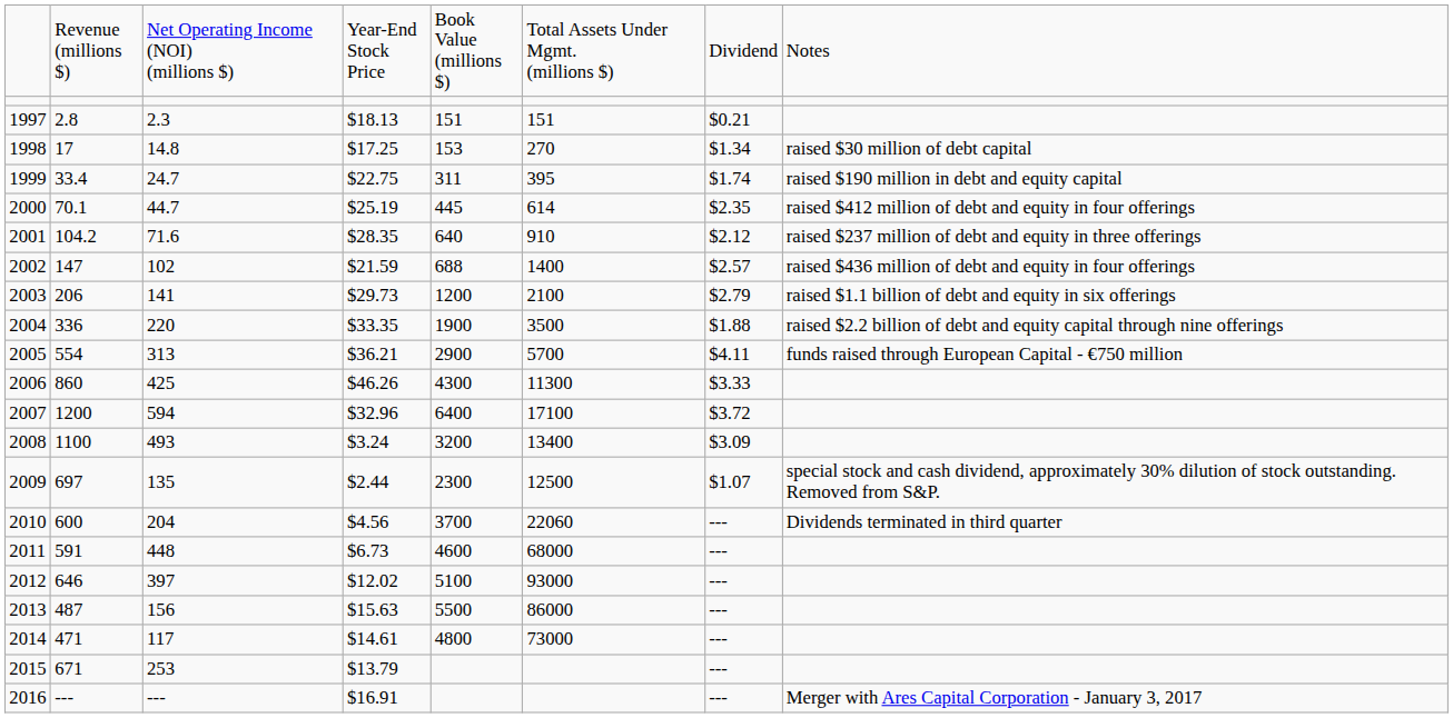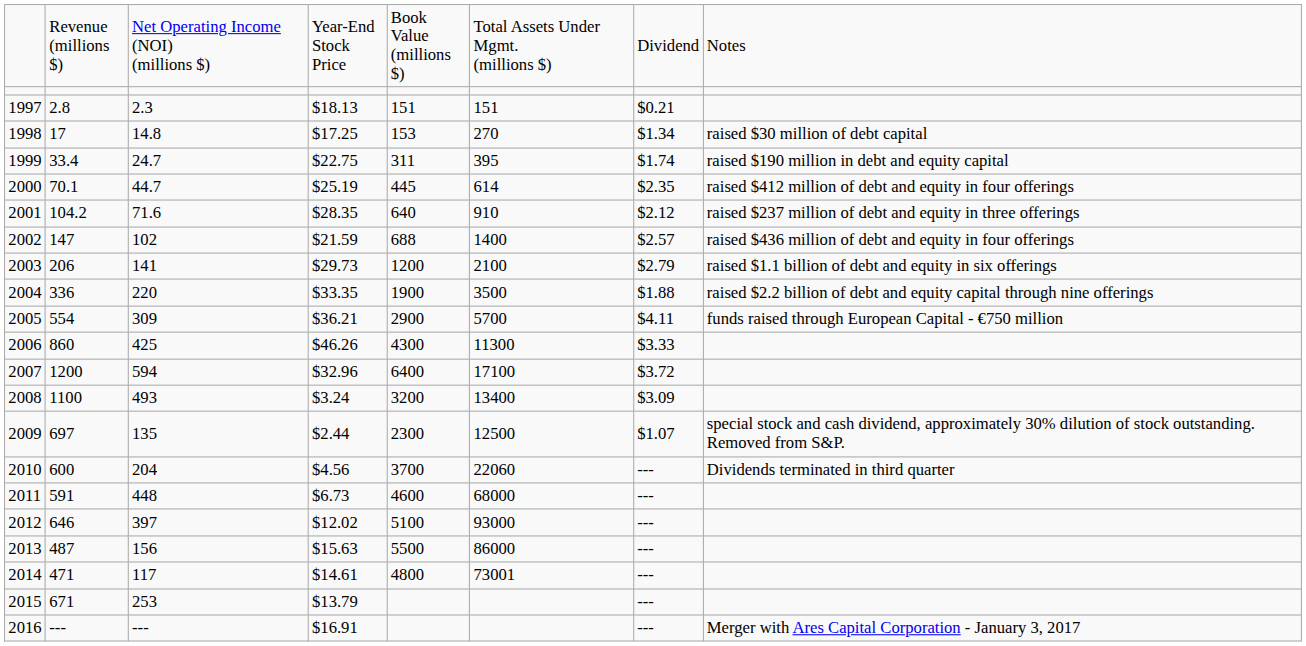 <table class="wikitable sortable">
 <tr>
 <td></td>
 <td>Revenue<br>(millions $)</td>
 <td><a href='#'>Net Operating Income</a> (NOI)<br>(millions $)</td>
 <td>Year-End<br>Stock Price</td>
 <td>Book Value<br>(millions $)</td>
 <td>Total Assets Under Mgmt.<br>(millions $)</td>
 <td>Dividend</td>
 <td>Notes</td>
 </tr>
 <tr>
 <td></td>
 <td></td>
 <td></td>
 <td></td>
 <td></td>
 <td></td>
 <td></td>
 <td></td>
 </tr>
 <tr>
 <td>1997</td>
 <td>2.8</td>
 <td>2.3</td>
 <td>$18.13</td>
 <td>151</td>
 <td>151</td>
 <td>$0.21</td>
 <td></td>
 </tr>
 <tr>
 <td>1998</td>
 <td>17</td>
 <td>14.8</td>
 <td>$17.25</td>
 <td>153</td>
 <td>270</td>
 <td>$1.34</td>
 <td>raised $30 million of debt capital</td>
 </tr>
 <tr>
 <td>1999</td>
 <td>33.4</td>
 <td>24.7</td>
 <td>$22.75</td>
 <td>311</td>
 <td>395</td>
 <td>$1.74</td>
 <td>raised $190 million in debt and equity capital</td>
 </tr>
 <tr>
 <td>2000</td>
 <td>70.1</td>
 <td>44.7</td>
 <td>$25.19</td>
 <td>445</td>
 <td>614</td>
 <td>$2.35</td>
 <td>raised $412 million of debt and equity in four offerings</td>
 </tr>
 <tr>
 <td>2001</td>
 <td>104.2</td>
 <td>71.6</td>
 <td>$28.35</td>
 <td>640</td>
 <td>910</td>
 <td>$2.12</td>
 <td>raised $237 million of debt and equity in three offerings</td>
 </tr>
 <tr>
 <td>2002</td>
 <td>147</td>
 <td>102</td>
 <td>$21.59</td>
 <td>688</td>
 <td>1400</td>
 <td>$2.57</td>
 <td>raised $436 million of debt and equity in four offerings</td>
 </tr>
 <tr>
 <td>2003</td>
 <td>206</td>
 <td>141</td>
 <td>$29.73</td>
 <td>1200</td>
 <td>2100</td>
 <td>$2.79</td>
 <td>raised $1.1 billion of debt and equity in six offerings</td>
 </tr>
 <tr>
 <td>2004</td>
 <td>336</td>
 <td>220</td>
 <td>$33.35</td>
 <td>1900</td>
 <td>3500</td>
 <td>$1.88</td>
 <td>raised $2.2 billion of debt and equity capital through nine offerings</td>
 </tr>
 <tr>
 <td>2005</td>
 <td>554</td>
-<td>313</td>
+<td>309</td>
 <td>$36.21</td>
 <td>2900</td>
 <td>5700</td>
 <td>$4.11</td>
 <td>funds raised through European Capital - €750 million</td>
 </tr>
 <tr>
 <td>2006</td>
 <td>860</td>
 <td>425</td>
 <td>$46.26</td>
 <td>4300</td>
 <td>11300</td>
 <td>$3.33</td>
 <td></td>
 </tr>
 <tr>
 <td>2007</td>
 <td>1200</td>
 <td>594</td>
 <td>$32.96</td>
 <td>6400</td>
 <td>17100</td>
 <td>$3.72</td>
 <td></td>
 </tr>
 <tr>
 <td>2008</td>
 <td>1100</td>
 <td>493</td>
 <td>$3.24</td>
 <td>3200</td>
 <td>13400</td>
 <td>$3.09</td>
 <td></td>
 </tr>
 <tr>
 <td>2009</td>
 <td>697</td>
 <td>135</td>
 <td>$2.44</td>
 <td>2300</td>
 <td>12500</td>
 <td>$1.07</td>
 <td>special stock and cash dividend, approximately 30% dilution of stock outstanding.  Removed from S&P.</td>
 </tr>
 <tr>
 <td>2010</td>
 <td>600</td>
 <td>204</td>
 <td>$4.56</td>
 <td>3700</td>
 <td>22060</td>
 <td>---</td>
 <td>Dividends terminated in third quarter</td>
 </tr>
 <tr>
 <td>2011</td>
 <td>591</td>
 <td>448</td>
 <td>$6.73</td>
 <td>4600</td>
 <td>68000</td>
 <td>---</td>
 <td></td>
 </tr>
 <tr>
 <td>2012</td>
 <td>646</td>
 <td>397</td>
 <td>$12.02</td>
 <td>5100</td>
 <td>93000</td>
 <td>---</td>
 <td></td>
 </tr>
 <tr>
 <td>2013</td>
 <td>487</td>
 <td>156</td>
 <td>$15.63</td>
 <td>5500</td>
 <td>86000</td>
 <td>---</td>
 <td></td>
 </tr>
 <tr>
 <td>2014</td>
 <td>471</td>
 <td>117</td>
 <td>$14.61</td>
 <td>4800</td>
-<td>73000</td>
+<td>73001</td>
 <td>---</td>
 <td></td>
 </tr>
 <tr>
 <td>2015</td>
 <td>671</td>
 <td>253</td>
 <td>$13.79</td>
 <td></td>
 <td></td>
 <td>---</td>
 <td></td>
 </tr>
 <tr>
 <td>2016</td>
 <td>---</td>
 <td>---</td>
 <td>$16.91</td>
 <td></td>
 <td></td>
 <td>---</td>
 <td>Merger with <a href='#'>Ares Capital Corporation</a> - January 3, 2017</td>
 </tr>
 </table>
